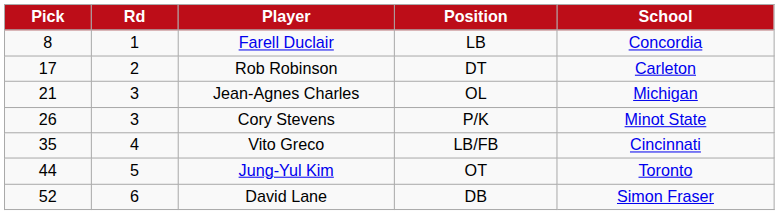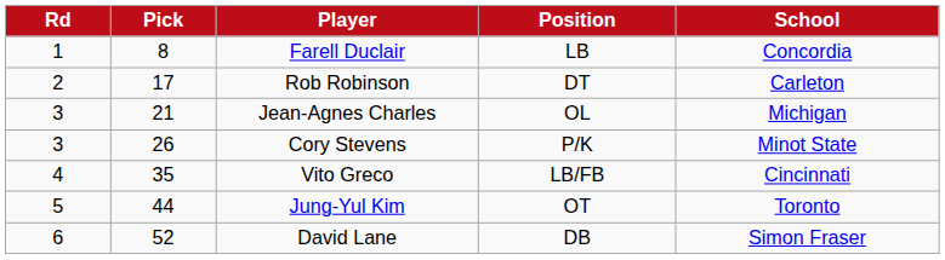 <table class="wikitable sortable">
 <tr>
+<th style="background:#bd0d18;color:#FFFFFF;"  width="8%">Rd</th>
 <th style="background:#bd0d18;color:#FFFFFF;"  width="8%">Pick</th>
-<th style="background:#bd0d18;color:#FFFFFF;"  width="8%">Rd</th>
 <th style="background:#bd0d18;color:#FFFFFF;"  width="20%">Player</th>
 <th style="background:#bd0d18;color:#FFFFFF;"  width="15%">Position</th>
 <th style="background:#bd0d18;color:#FFFFFF;"  width="20%">School</th>
 </tr>
 <tr align="center">
+<td align=center>1</td>
 <td>8</td>
-<td align=center>1</td>
 <td><a href='#'>Farell Duclair</a></td>
 <td>LB</td>
 <td><a href='#'>Concordia</a></td>
 </tr>
 <tr align="center">
+<td align=center>2</td>
 <td>17</td>
-<td align=center>2</td>
 <td>Rob Robinson</td>
 <td>DT</td>
 <td><a href='#'>Carleton</a></td>
 </tr>
 <tr align="center">
+<td align=center>3</td>
 <td>21</td>
-<td align=center>3</td>
 <td>Jean-Agnes Charles</td>
 <td>OL</td>
 <td><a href='#'>Michigan</a></td>
 </tr>
 <tr align="center">
+<td align=center>3</td>
 <td>26</td>
-<td align=center>3</td>
 <td>Cory Stevens</td>
 <td>P/K</td>
 <td><a href='#'>Minot State</a></td>
 </tr>
 <tr align="center">
+<td align=center>4</td>
 <td>35</td>
-<td align=center>4</td>
 <td>Vito Greco</td>
 <td>LB/FB</td>
 <td><a href='#'>Cincinnati</a></td>
 </tr>
 <tr align="center">
+<td align=center>5</td>
 <td>44</td>
-<td align=center>5</td>
 <td><a href='#'>Jung-Yul Kim</a></td>
 <td>OT</td>
 <td><a href='#'>Toronto</a></td>
 </tr>
 <tr align="center">
+<td align=center>6</td>
 <td>52</td>
-<td align=center>6</td>
 <td>David Lane</td>
 <td>DB</td>
 <td><a href='#'>Simon Fraser</a></td>
 </tr>
 </table>
